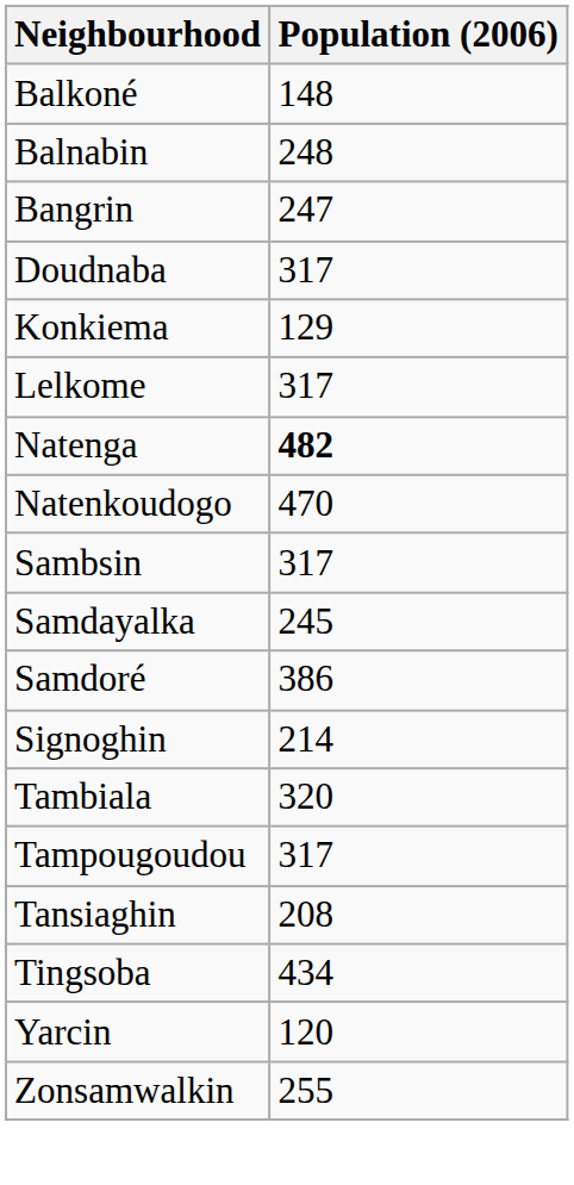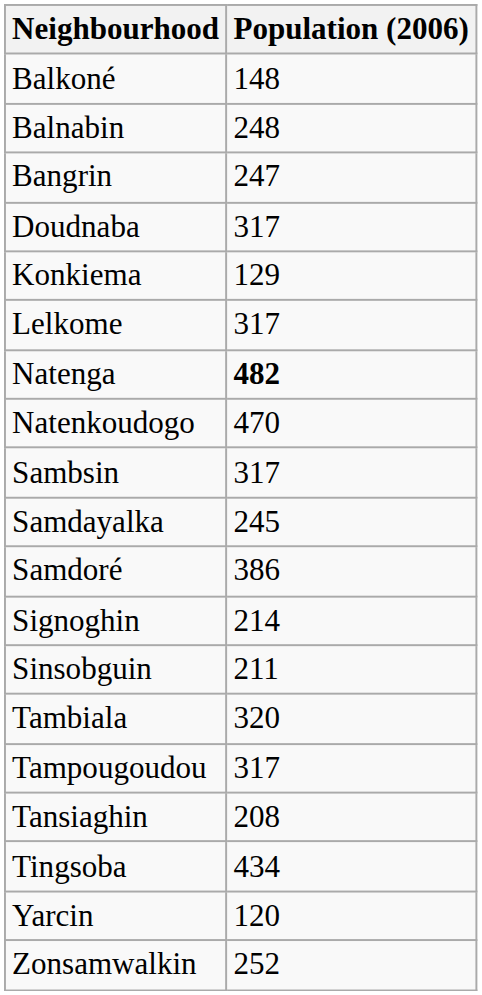 <table class="wikitable">
 <tr>
 <th>Neighbourhood</th>
 <th>Population (2006)</th>
 </tr>
 <tr>
 <td>Balkoné</td>
 <td>148</td>
 </tr>
 <tr>
 <td>Balnabin</td>
 <td>248</td>
 </tr>
 <tr>
 <td>Bangrin</td>
 <td>247</td>
 </tr>
 <tr>
 <td>Doudnaba</td>
 <td>317</td>
 </tr>
 <tr>
 <td>Konkiema</td>
 <td>129</td>
 </tr>
 <tr>
 <td>Lelkome</td>
 <td>317</td>
 </tr>
 <tr>
 <td>Natenga</td>
 <td><strong>482</strong></td>
 </tr>
 <tr>
 <td>Natenkoudogo</td>
 <td>470</td>
 </tr>
 <tr>
 <td>Sambsin</td>
 <td>317</td>
 </tr>
 <tr>
 <td>Samdayalka</td>
 <td>245</td>
 </tr>
 <tr>
 <td>Samdoré</td>
 <td>386</td>
 </tr>
 <tr>
 <td>Signoghin</td>
 <td>214</td>
 </tr>
 <tr>
+<td>Sinsobguin</td>
+<td>211</td>
+</tr>
+<tr>
 <td>Tambiala</td>
 <td>320</td>
 </tr>
 <tr>
 <td>Tampougoudou</td>
 <td>317</td>
 </tr>
 <tr>
 <td>Tansiaghin</td>
 <td>208</td>
 </tr>
 <tr>
 <td>Tingsoba</td>
 <td>434</td>
 </tr>
 <tr>
 <td>Yarcin</td>
 <td>120</td>
 </tr>
 <tr>
 <td>Zonsamwalkin</td>
-<td>255</td>
+<td>252</td>
 </tr>
 </table>
